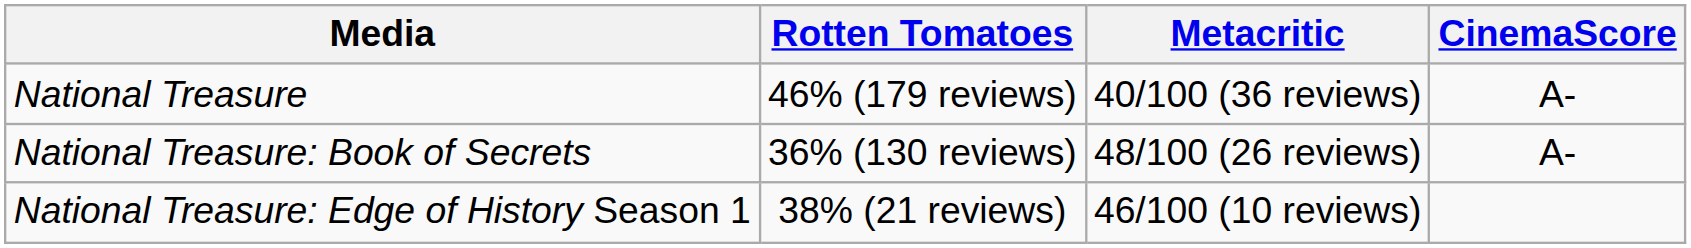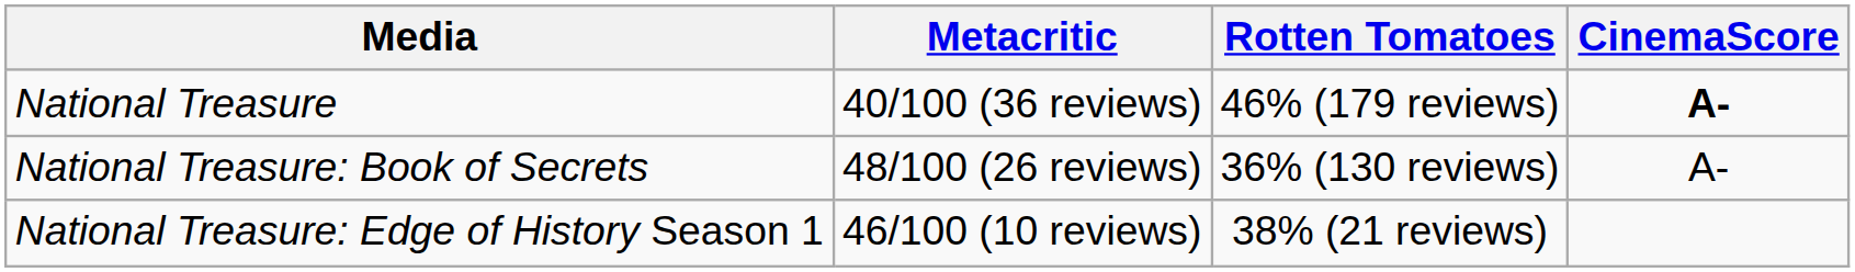 <table class="wikitable sortable" border="1" style="text-align: center;">
 <tr>
 <th>Media</th>
+<th><a href='#'>Metacritic</a></th>
 <th><a href='#'>Rotten Tomatoes</a></th>
-<th><a href='#'>Metacritic</a></th>
 <th><a href='#'>CinemaScore</a></th>
 </tr>
 <tr>
 <td style="text-align: left;"><em>National Treasure</em></td>
+<td>40/100 (36 reviews)</td>
 <td>46% (179 reviews)</td>
-<td>40/100 (36 reviews)</td>
-<td>A-</td>
+<td><strong>A-</strong></td>
 </tr>
 <tr>
 <td style="text-align: left;"><em>National Treasure: Book of Secrets</em></td>
+<td>48/100 (26 reviews)</td>
 <td>36% (130 reviews)</td>
-<td>48/100 (26 reviews)</td>
 <td>A-</td>
 </tr>
 <tr>
 <td style="text-align: left;"><em>National Treasure: Edge of History</em> Season 1</td>
+<td>46/100 (10 reviews)</td>
 <td>38% (21 reviews)</td>
-<td>46/100 (10 reviews)</td>
 <td></td>
 </tr>
 </table>
